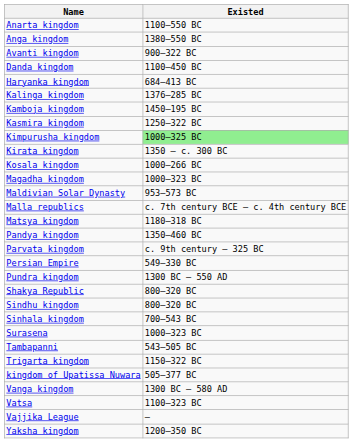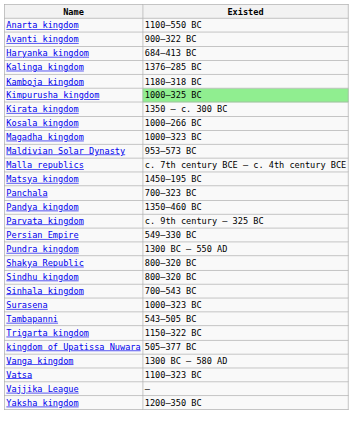 <table class=wikitable border="1">
 <tr>
 <th>Name</th>
 <th>Existed</th>
 </tr>
 <tr>
 <td><a href='#'>Anarta kingdom</a></td>
 <td>1100–550 BC</td>
 </tr>
 <tr>
-<td><a href='#'>Anga kingdom</a></td>
-<td>1380–550 BC</td>
-</tr>
-<tr>
 <td><a href='#'>Avanti kingdom</a></td>
 <td>900–322 BC</td>
-</tr>
-<tr>
-<td><a href='#'>Danda kingdom</a></td>
-<td>1100–450 BC</td>
 </tr>
 <tr>
 <td><a href='#'>Haryanka kingdom</a></td>
 <td>684–413 BC</td>
 </tr>
 <tr>
 <td><a href='#'>Kalinga kingdom</a></td>
 <td>1376–285 BC</td>
 </tr>
 <tr>
 <td><a href='#'>Kamboja kingdom</a></td>
-<td>1450–195 BC</td>
-</tr>
-<tr>
-<td><a href='#'>Kasmira kingdom</a></td>
-<td>1250–322 BC</td>
+<td>1180–318 BC</td>
 </tr>
 <tr>
 <td><a href='#'>Kimpurusha kingdom</a></td>
 <td style="background: lightgreen;">1000–325 BC</td>
 </tr>
 <tr>
 <td><a href='#'>Kirata kingdom</a></td>
 <td>1350 – c. 300 BC</td>
 </tr>
 <tr>
 <td><a href='#'>Kosala kingdom</a></td>
 <td>1000–266 BC</td>
 </tr>
 <tr>
 <td><a href='#'>Magadha kingdom</a></td>
 <td>1000–323 BC</td>
 </tr>
 <tr>
 <td><a href='#'>Maldivian Solar Dynasty</a></td>
 <td>953–573 BC</td>
 </tr>
 <tr>
 <td><a href='#'>Malla republics</a></td>
 <td>c. 7th century BCE – c. 4th century BCE</td>
 </tr>
 <tr>
 <td><a href='#'>Matsya kingdom</a></td>
-<td>1180–318 BC</td>
+<td>1450–195 BC</td>
+</tr>
+<tr>
+<td><a href='#'>Panchala</a></td>
+<td>700–323 BC</td>
 </tr>
 <tr>
 <td><a href='#'>Pandya kingdom</a></td>
 <td>1350–460 BC</td>
 </tr>
 <tr>
 <td><a href='#'>Parvata kingdom</a></td>
 <td>c. 9th century – 325 BC</td>
 </tr>
 <tr>
 <td><a href='#'>Persian Empire</a></td>
 <td>549–330 BC</td>
 </tr>
 <tr>
 <td><a href='#'>Pundra kingdom</a></td>
 <td>1300 BC – 550 AD</td>
 </tr>
 <tr>
 <td><a href='#'>Shakya Republic</a></td>
 <td>800–320 BC</td>
 </tr>
 <tr>
 <td><a href='#'>Sindhu kingdom</a></td>
 <td>800–320 BC</td>
 </tr>
 <tr>
 <td><a href='#'>Sinhala kingdom</a></td>
 <td>700–543 BC</td>
 </tr>
 <tr>
 <td><a href='#'>Surasena</a></td>
 <td>1000–323 BC</td>
 </tr>
 <tr>
 <td><a href='#'>Tambapanni</a></td>
 <td>543–505 BC</td>
 </tr>
 <tr>
 <td><a href='#'>Trigarta kingdom</a></td>
 <td>1150–322 BC</td>
 </tr>
 <tr>
 <td><a href='#'>kingdom of Upatissa Nuwara</a></td>
 <td>505–377 BC</td>
 </tr>
 <tr>
 <td><a href='#'>Vanga kingdom</a></td>
 <td>1300 BC – 580 AD</td>
 </tr>
 <tr>
 <td><a href='#'>Vatsa</a></td>
 <td>1100–323 BC</td>
 </tr>
 <tr>
 <td><a href='#'>Vajjika League</a></td>
 <td> – </td>
 </tr>
 <tr>
 <td><a href='#'>Yaksha kingdom</a></td>
 <td>1200–350 BC</td>
 </tr>
 </table>
